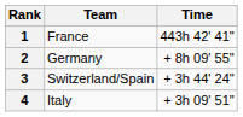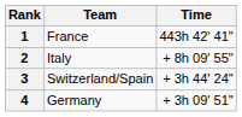 <table class="wikitable">
 <tr>
 <th scope="col">Rank</th>
 <th scope="col">Team</th>
 <th scope="col">Time</th>
 </tr>
 <tr>
 <th scope="row">1</th>
 <td>France</td>
 <td style="text-align:right;">443h 42' 41"</td>
 </tr>
 <tr>
 <th scope="row">2</th>
-<td>Germany</td>
+<td>Italy</td>
 <td style="text-align:right;">+ 8h 09' 55"</td>
 </tr>
 <tr>
 <th scope="row">3</th>
 <td>Switzerland/Spain</td>
 <td style="text-align:right;">+ 3h 44' 24"</td>
 </tr>
 <tr>
 <th scope="row">4</th>
-<td>Italy</td>
+<td>Germany</td>
 <td style="text-align:right;">+ 3h 09' 51"</td>
 </tr>
 </table>
